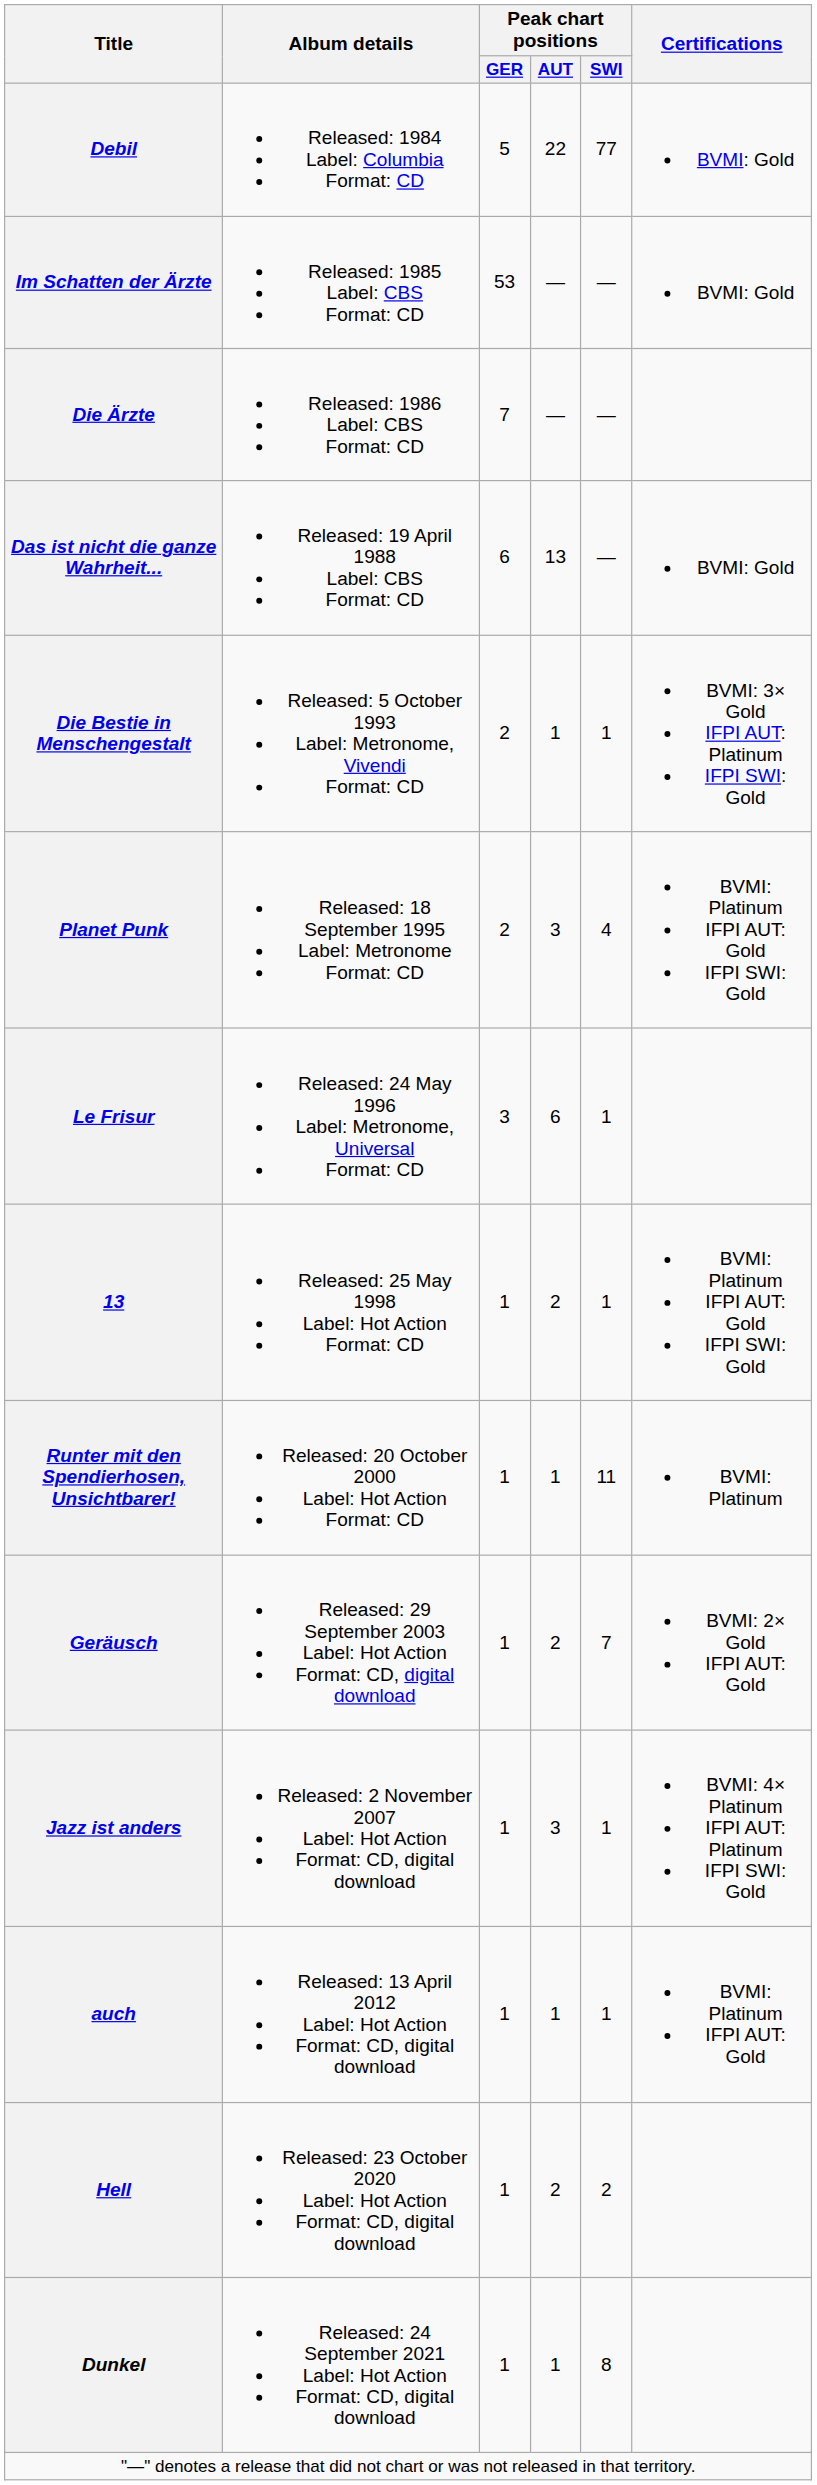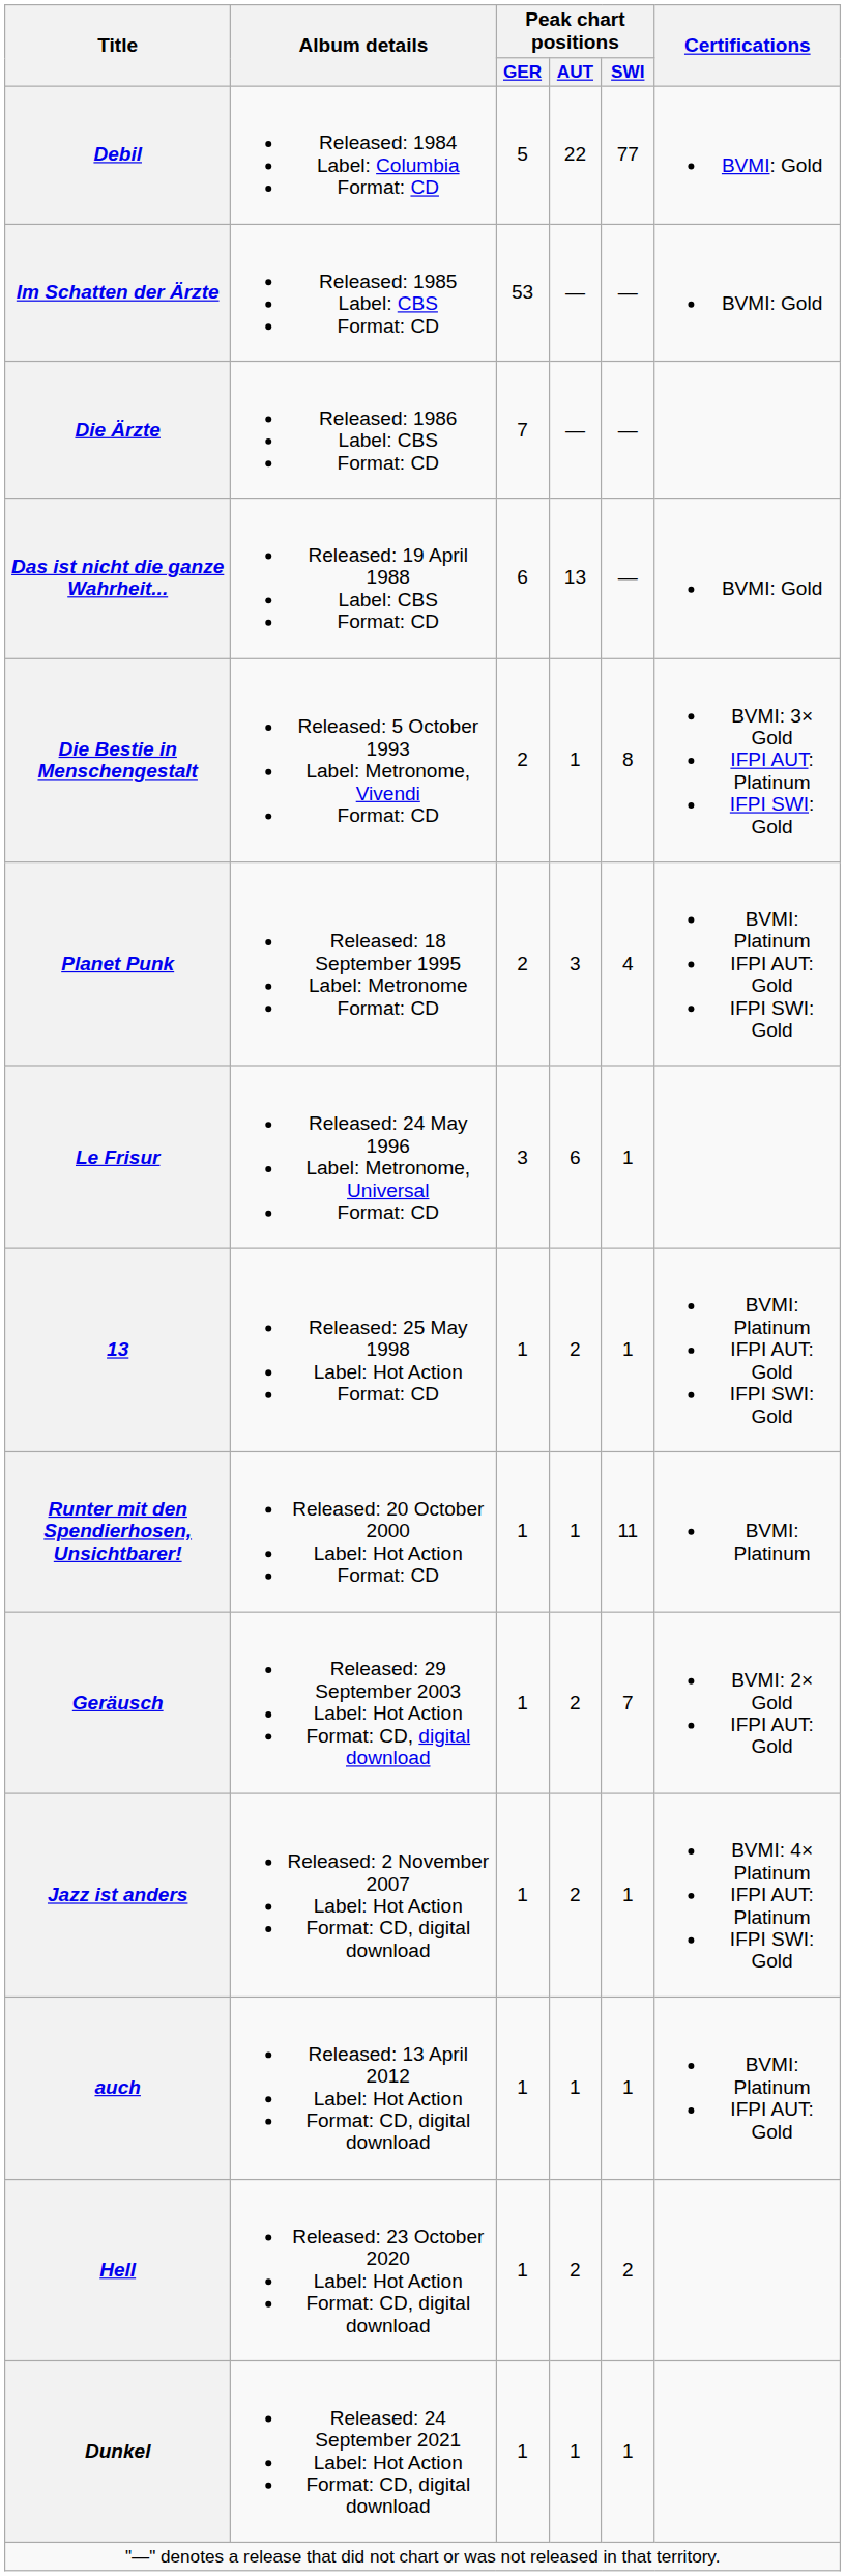 <table class="wikitable plainrowheaders" style="text-align:center;">
 <tr>
 <th scope="col" rowspan="2" style="width:11em;">Title</th>
 <th scope="col" rowspan="2" style="width:13em;">Album details</th>
 <th scope="col" colspan="3">Peak chart positions</th>
 <th scope="col" rowspan="2" style="width:9em;"><a href='#'>Certifications</a></th>
 </tr>
 <tr>
 <th scope="col" style="width:2.5em;font-size:90%;"><a href='#'>GER</a><br></th>
 <th scope="col" style="width:2.5em;font-size:90%;"><a href='#'>AUT</a><br></th>
 <th scope="col" style="width:2.5em;font-size:90%;"><a href='#'>SWI</a><br></th>
 </tr>
 <tr>
 <th scope="row"><em><a href='#'>Debil</a></em></th>
 <td><br><ul><li>Released: 1984</li><li>Label: <a href='#'>Columbia</a></li><li>Format: <a href='#'>CD</a></li></ul></td>
 <td>5</td>
 <td>22</td>
 <td>77</td>
 <td><br><ul><li><a href='#'>BVMI</a>: Gold</li></ul></td>
 </tr>
 <tr>
 <th scope="row"><em><a href='#'>Im Schatten der Ärzte</a></em></th>
 <td><br><ul><li>Released: 1985</li><li>Label: <a href='#'>CBS</a></li><li>Format: CD</li></ul></td>
 <td>53</td>
 <td>—</td>
 <td>—</td>
 <td><br><ul><li>BVMI: Gold</li></ul></td>
 </tr>
 <tr>
 <th scope="row"><em><a href='#'>Die Ärzte</a></em></th>
 <td><br><ul><li>Released: 1986</li><li>Label: CBS</li><li>Format: CD</li></ul></td>
 <td>7</td>
 <td>—</td>
 <td>—</td>
 <td></td>
 </tr>
 <tr>
 <th scope="row"><em><a href='#'>Das ist nicht die ganze Wahrheit...</a></em></th>
 <td><br><ul><li>Released: 19 April 1988</li><li>Label: CBS</li><li>Format: CD</li></ul></td>
 <td>6</td>
 <td>13</td>
 <td>—</td>
 <td><br><ul><li>BVMI: Gold</li></ul></td>
 </tr>
 <tr>
 <th scope="row"><em><a href='#'>Die Bestie in Menschengestalt</a></em></th>
 <td><br><ul><li>Released: 5 October 1993</li><li>Label: Metronome, <a href='#'>Vivendi</a></li><li>Format: CD</li></ul></td>
 <td>2</td>
 <td>1</td>
-<td>1</td>
+<td>8</td>
 <td><br><ul><li>BVMI: 3× Gold</li><li><a href='#'>IFPI AUT</a>: Platinum</li><li><a href='#'>IFPI SWI</a>: Gold</li></ul></td>
 </tr>
 <tr>
 <th scope="row"><em><a href='#'>Planet Punk</a></em></th>
 <td><br><ul><li>Released: 18 September 1995</li><li>Label: Metronome</li><li>Format: CD</li></ul></td>
 <td>2</td>
 <td>3</td>
 <td>4</td>
 <td><br><ul><li>BVMI: Platinum</li><li>IFPI AUT: Gold</li><li>IFPI SWI: Gold</li></ul></td>
 </tr>
 <tr>
 <th scope="row"><em><a href='#'>Le Frisur</a></em></th>
 <td><br><ul><li>Released: 24 May 1996</li><li>Label: Metronome, <a href='#'>Universal</a></li><li>Format: CD</li></ul></td>
 <td>3</td>
 <td>6</td>
 <td>1</td>
 <td></td>
 </tr>
 <tr>
 <th scope="row"><em><a href='#'>13</a></em></th>
 <td><br><ul><li>Released: 25 May 1998</li><li>Label: Hot Action</li><li>Format: CD</li></ul></td>
 <td>1</td>
 <td>2</td>
 <td>1</td>
 <td><br><ul><li>BVMI: Platinum</li><li>IFPI AUT: Gold</li><li>IFPI SWI: Gold</li></ul></td>
 </tr>
 <tr>
 <th scope="row"><em><a href='#'>Runter mit den Spendierhosen, Unsichtbarer!</a></em></th>
 <td><br><ul><li>Released: 20 October 2000</li><li>Label: Hot Action</li><li>Format: CD</li></ul></td>
 <td>1</td>
 <td>1</td>
 <td>11</td>
 <td><br><ul><li>BVMI: Platinum</li></ul></td>
 </tr>
 <tr>
 <th scope="row"><em><a href='#'>Geräusch</a></em></th>
 <td><br><ul><li>Released: 29 September 2003</li><li>Label: Hot Action</li><li>Format: CD, <a href='#'>digital download</a></li></ul></td>
 <td>1</td>
 <td>2</td>
 <td>7</td>
 <td><br><ul><li>BVMI: 2× Gold</li><li>IFPI AUT: Gold</li></ul></td>
 </tr>
 <tr>
 <th scope="row"><em><a href='#'>Jazz ist anders</a></em></th>
 <td><br><ul><li>Released: 2 November 2007</li><li>Label: Hot Action</li><li>Format: CD, digital download</li></ul></td>
 <td>1</td>
-<td>3</td>
+<td>2</td>
 <td>1</td>
 <td><br><ul><li>BVMI: 4× Platinum</li><li>IFPI AUT: Platinum</li><li>IFPI SWI: Gold</li></ul></td>
 </tr>
 <tr>
 <th scope="row"><em><a href='#'>auch</a></em></th>
 <td><br><ul><li>Released: 13 April 2012</li><li>Label: Hot Action</li><li>Format: CD, digital download</li></ul></td>
 <td>1</td>
 <td>1</td>
 <td>1</td>
 <td><br><ul><li>BVMI: Platinum</li><li>IFPI AUT: Gold</li></ul></td>
 </tr>
 <tr>
 <th scope="row"><em><a href='#'>Hell</a></em></th>
 <td><br><ul><li>Released: 23 October 2020</li><li>Label: Hot Action</li><li>Format: CD, digital download</li></ul></td>
 <td>1</td>
 <td>2</td>
 <td>2</td>
 <td></td>
 </tr>
 <tr>
 <th scope="row"><em>Dunkel</em></th>
 <td><br><ul><li>Released: 24 September 2021</li><li>Label: Hot Action</li><li>Format: CD, digital download</li></ul></td>
 <td>1</td>
 <td>1</td>
-<td>8</td>
+<td>1</td>
 <td></td>
 </tr>
 <tr>
 <td colspan="15" style="font-size:90%">"—" denotes a release that did not chart or was not released in that territory.</td>
 </tr>
 </table>
